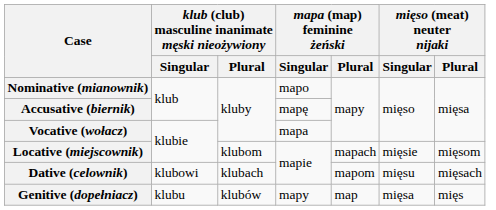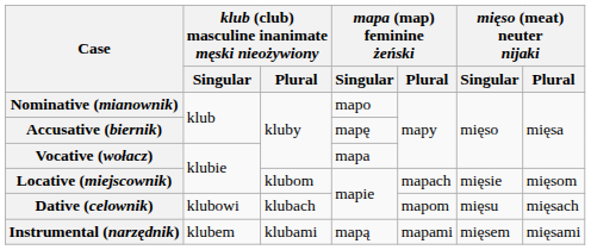 <table class="wikitable">
 <tr>
 <th rowspan="2">Case</th>
 <th colspan="2"><em>klub</em> (club)<br>masculine inanimate<br><em>męski nieożywiony</em></th>
 <th colspan="2"><em>mapa</em> (map)<br>feminine<br><em>żeński</em></th>
 <th colspan="2"><em>mięso</em> (meat)<br>neuter<br><em>nijaki</em></th>
 </tr>
 <tr>
 <th>Singular</th>
 <th>Plural</th>
 <th>Singular</th>
 <th>Plural</th>
 <th>Singular</th>
 <th>Plural</th>
 </tr>
 <tr>
 <th>Nominative (<em>mianownik</em>)</th>
 <td rowspan="2">klub</td>
 <td rowspan="3">kluby</td>
 <td>mapo</td>
 <td rowspan="3">mapy</td>
 <td rowspan="3">mięso</td>
 <td rowspan="3">mięsa</td>
 </tr>
 <tr>
 <th>Accusative (<em>biernik</em>)</th>
 <td>mapę</td>
 </tr>
 <tr>
 <th>Vocative (<em>wołacz</em>)</th>
 <td rowspan="2">klubie</td>
 <td>mapa</td>
 </tr>
 <tr>
 <th>Locative (<em>miejscownik</em>)</th>
 <td>klubom</td>
 <td rowspan="2">mapie</td>
 <td>mapach</td>
 <td>mięsie</td>
 <td>mięsom</td>
 </tr>
 <tr>
 <th>Dative (<em>celownik</em>)</th>
 <td>klubowi</td>
 <td>klubach</td>
 <td>mapom</td>
 <td>mięsu</td>
 <td>mięsach</td>
 </tr>
 <tr>
-<th>Genitive (<em>dopełniacz</em>)</th>
-<td>klubu</td>
-<td>klubów</td>
-<td>mapy</td>
-<td>map</td>
-<td>mięsa</td>
-<td>mięs</td>
+<th>Instrumental (<em>narzędnik</em>)</th>
+<td>klubem</td>
+<td>klubami</td>
+<td>mapą</td>
+<td>mapami</td>
+<td>mięsem</td>
+<td>mięsami</td>
 </tr>
 </table>
